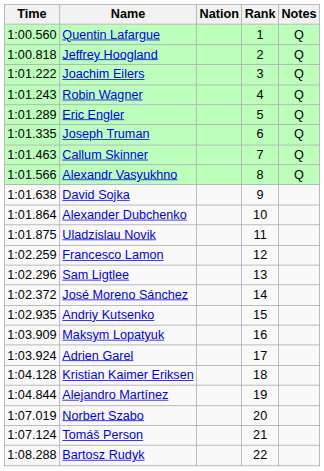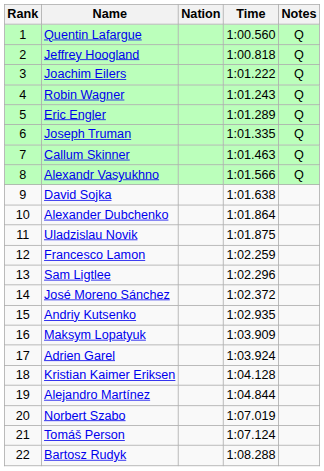 <table class="wikitable sortable" style="text-align:center">
 <tr>
-<th>Time</th>
+<th>Rank</th>
 <th>Name</th>
 <th>Nation</th>
-<th>Rank</th>
+<th>Time</th>
 <th>Notes</th>
 </tr>
 <tr bgcolor=bbffbb>
-<td>1:00.560</td>
+<td>1</td>
 <td align=left><a href='#'>Quentin Lafargue</a></td>
 <td align=left></td>
-<td>1</td>
+<td>1:00.560</td>
 <td>Q</td>
 </tr>
 <tr bgcolor=bbffbb>
-<td>1:00.818</td>
+<td>2</td>
 <td align=left><a href='#'>Jeffrey Hoogland</a></td>
 <td align=left></td>
-<td>2</td>
+<td>1:00.818</td>
 <td>Q</td>
 </tr>
 <tr bgcolor=bbffbb>
-<td>1:01.222</td>
+<td>3</td>
 <td align=left><a href='#'>Joachim Eilers</a></td>
 <td align=left></td>
-<td>3</td>
+<td>1:01.222</td>
 <td>Q</td>
 </tr>
 <tr bgcolor=bbffbb>
-<td>1:01.243</td>
+<td>4</td>
 <td align=left><a href='#'>Robin Wagner</a></td>
 <td align=left></td>
-<td>4</td>
+<td>1:01.243</td>
 <td>Q</td>
 </tr>
 <tr bgcolor=bbffbb>
-<td>1:01.289</td>
+<td>5</td>
 <td align=left><a href='#'>Eric Engler</a></td>
 <td align=left></td>
-<td>5</td>
+<td>1:01.289</td>
 <td>Q</td>
 </tr>
 <tr bgcolor=bbffbb>
-<td>1:01.335</td>
+<td>6</td>
 <td align=left><a href='#'>Joseph Truman</a></td>
 <td align=left></td>
-<td>6</td>
+<td>1:01.335</td>
 <td>Q</td>
 </tr>
 <tr bgcolor=bbffbb>
-<td>1:01.463</td>
+<td>7</td>
 <td align=left><a href='#'>Callum Skinner</a></td>
 <td align=left></td>
-<td>7</td>
+<td>1:01.463</td>
 <td>Q</td>
 </tr>
 <tr bgcolor=bbffbb>
-<td>1:01.566</td>
+<td>8</td>
 <td align=left><a href='#'>Alexandr Vasyukhno</a></td>
 <td align=left></td>
-<td>8</td>
+<td>1:01.566</td>
 <td>Q</td>
 </tr>
 <tr>
-<td>1:01.638</td>
+<td>9</td>
 <td align=left><a href='#'>David Sojka</a></td>
 <td align=left></td>
-<td>9</td>
+<td>1:01.638</td>
 <td></td>
 </tr>
 <tr>
-<td>1:01.864</td>
+<td>10</td>
 <td align=left><a href='#'>Alexander Dubchenko</a></td>
 <td align=left></td>
-<td>10</td>
+<td>1:01.864</td>
 <td></td>
 </tr>
 <tr>
-<td>1:01.875</td>
+<td>11</td>
 <td align=left><a href='#'>Uladzislau Novik</a></td>
 <td align=left></td>
-<td>11</td>
+<td>1:01.875</td>
 <td></td>
 </tr>
 <tr>
-<td>1:02.259</td>
+<td>12</td>
 <td align=left><a href='#'>Francesco Lamon</a></td>
 <td align=left></td>
-<td>12</td>
+<td>1:02.259</td>
 <td></td>
 </tr>
 <tr>
-<td>1:02.296</td>
+<td>13</td>
 <td align=left><a href='#'>Sam Ligtlee</a></td>
 <td align=left></td>
-<td>13</td>
+<td>1:02.296</td>
 <td></td>
 </tr>
 <tr>
-<td>1:02.372</td>
+<td>14</td>
 <td align=left><a href='#'>José Moreno Sánchez</a></td>
 <td align=left></td>
-<td>14</td>
+<td>1:02.372</td>
 <td></td>
 </tr>
 <tr>
-<td>1:02.935</td>
+<td>15</td>
 <td align=left><a href='#'>Andriy Kutsenko</a></td>
 <td align=left></td>
-<td>15</td>
+<td>1:02.935</td>
 <td></td>
 </tr>
 <tr>
-<td>1:03.909</td>
+<td>16</td>
 <td align=left><a href='#'>Maksym Lopatyuk</a></td>
 <td align=left></td>
-<td>16</td>
+<td>1:03.909</td>
 <td></td>
 </tr>
 <tr>
-<td>1:03.924</td>
+<td>17</td>
 <td align=left><a href='#'>Adrien Garel</a></td>
 <td align=left></td>
-<td>17</td>
+<td>1:03.924</td>
 <td></td>
 </tr>
 <tr>
-<td>1:04.128</td>
+<td>18</td>
 <td align=left><a href='#'>Kristian Kaimer Eriksen</a></td>
 <td align=left></td>
-<td>18</td>
+<td>1:04.128</td>
 <td></td>
 </tr>
 <tr>
-<td>1:04.844</td>
+<td>19</td>
 <td align=left><a href='#'>Alejandro Martínez</a></td>
 <td align=left></td>
-<td>19</td>
+<td>1:04.844</td>
 <td></td>
 </tr>
 <tr>
-<td>1:07.019</td>
+<td>20</td>
 <td align=left><a href='#'>Norbert Szabo</a></td>
 <td align=left></td>
-<td>20</td>
+<td>1:07.019</td>
 <td></td>
 </tr>
 <tr>
-<td>1:07.124</td>
+<td>21</td>
 <td align=left><a href='#'>Tomáš Person</a></td>
 <td align=left></td>
-<td>21</td>
+<td>1:07.124</td>
 <td></td>
 </tr>
 <tr>
-<td>1:08.288</td>
+<td>22</td>
 <td align=left><a href='#'>Bartosz Rudyk</a></td>
 <td align=left></td>
-<td>22</td>
+<td>1:08.288</td>
 <td></td>
 </tr>
 </table>
